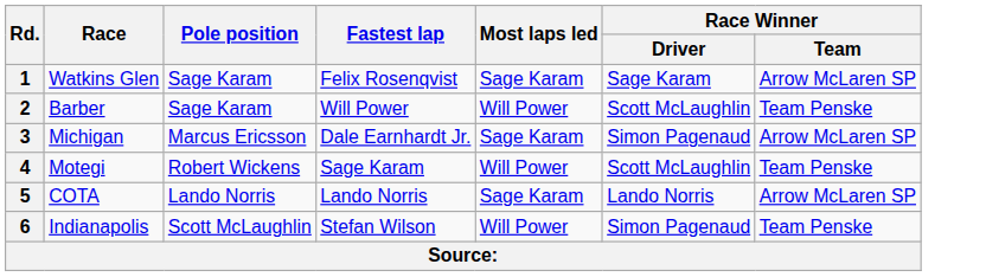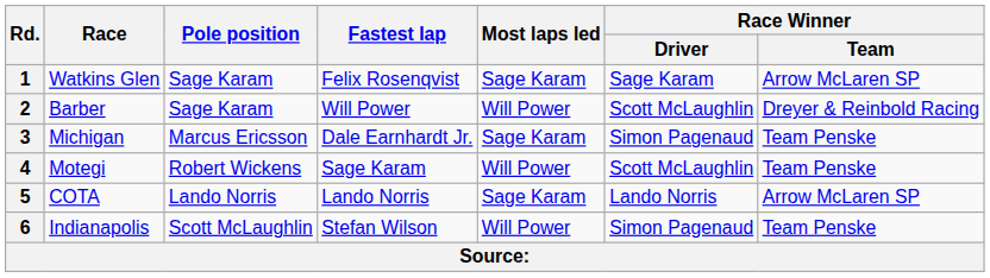 <table class="wikitable" style="font-size: 85%">
 <tr>
 <th rowspan=2>Rd.</th>
 <th rowspan=2>Race</th>
 <th rowspan=2><a href='#'>Pole position</a></th>
 <th rowspan=2><a href='#'>Fastest lap</a></th>
 <th rowspan=2>Most laps led</th>
 <th colspan=3>Race Winner</th>
 </tr>
 <tr>
 <th>Driver</th>
 <th>Team</th>
 </tr>
 <tr>
 <th>1</th>
 <td><a href='#'>Watkins Glen</a></td>
 <td> <a href='#'>Sage Karam</a></td>
 <td> <a href='#'>Felix Rosenqvist</a></td>
 <td> <a href='#'>Sage Karam</a></td>
 <td> <a href='#'>Sage Karam</a></td>
 <td><a href='#'>Arrow McLaren SP</a></td>
 </tr>
 <tr>
 <th>2</th>
 <td><a href='#'>Barber</a></td>
 <td> <a href='#'>Sage Karam</a></td>
 <td> <a href='#'>Will Power</a></td>
 <td> <a href='#'>Will Power</a></td>
 <td> <a href='#'>Scott McLaughlin</a></td>
-<td><a href='#'>Team Penske</a></td>
+<td><a href='#'>Dreyer & Reinbold Racing</a></td>
 </tr>
 <tr>
 <th>3</th>
 <td><a href='#'>Michigan</a></td>
 <td> <a href='#'>Marcus Ericsson</a></td>
 <td> <a href='#'>Dale Earnhardt Jr.</a></td>
 <td> <a href='#'>Sage Karam</a></td>
 <td> <a href='#'>Simon Pagenaud</a></td>
-<td><a href='#'>Arrow McLaren SP</a></td>
+<td><a href='#'>Team Penske</a></td>
 </tr>
 <tr>
 <th>4</th>
 <td><a href='#'>Motegi</a></td>
 <td> <a href='#'>Robert Wickens</a></td>
 <td> <a href='#'>Sage Karam</a></td>
 <td> <a href='#'>Will Power</a></td>
 <td> <a href='#'>Scott McLaughlin</a></td>
 <td><a href='#'>Team Penske</a></td>
 </tr>
 <tr>
 <th>5</th>
 <td><a href='#'>COTA</a></td>
 <td> <a href='#'>Lando Norris</a></td>
 <td> <a href='#'>Lando Norris</a></td>
 <td> <a href='#'>Sage Karam</a></td>
 <td> <a href='#'>Lando Norris</a></td>
 <td><a href='#'>Arrow McLaren SP</a></td>
 </tr>
 <tr>
 <th>6</th>
 <td><a href='#'>Indianapolis</a></td>
 <td> <a href='#'>Scott McLaughlin</a></td>
 <td> <a href='#'>Stefan Wilson</a></td>
 <td> <a href='#'>Will Power</a></td>
 <td> <a href='#'>Simon Pagenaud</a></td>
 <td><a href='#'>Team Penske</a></td>
 </tr>
 <tr>
 <th colspan=7>Source:</th>
 </tr>
 </table>
